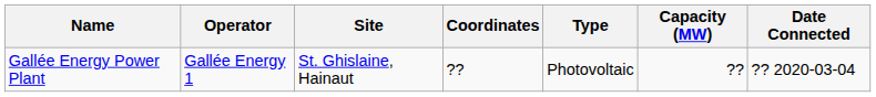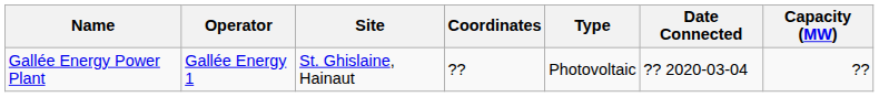 <table class="wikitable sortable">
 <tr>
 <th>Name</th>
 <th>Operator</th>
 <th>Site</th>
 <th>Coordinates</th>
 <th>Type</th>
+<th>Date Connected</th>
 <th>Capacity (<a href='#'>MW</a>)</th>
-<th>Date Connected</th>
 </tr>
 <tr>
 <td><a href='#'>Gallée Energy Power Plant</a></td>
 <td><a href='#'>Gallée Energy 1</a></td>
 <td><a href='#'>St. Ghislaine</a>, Hainaut</td>
 <td>??</td>
 <td>Photovoltaic</td>
+<td>?? 2020-03-04 </td>
 <td align="right">??</td>
-<td>?? 2020-03-04 </td>
 </tr>
 </table>
